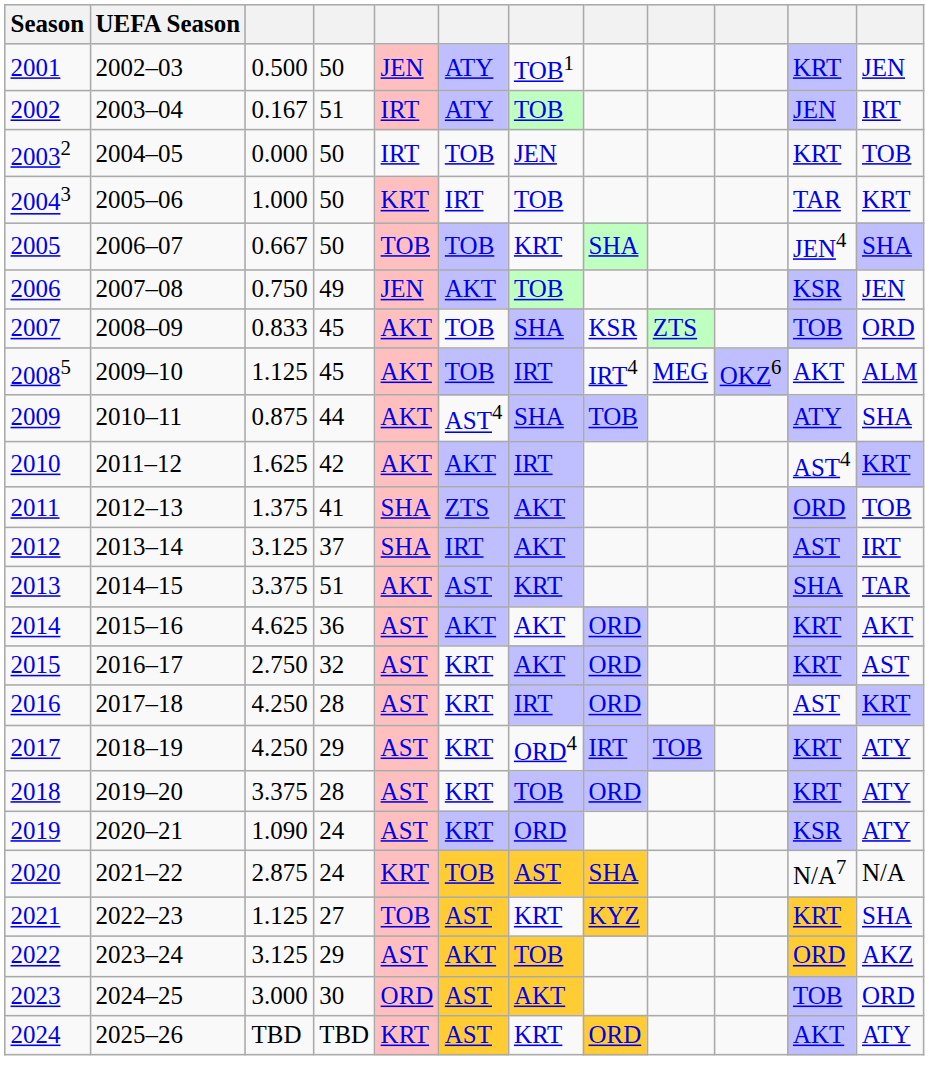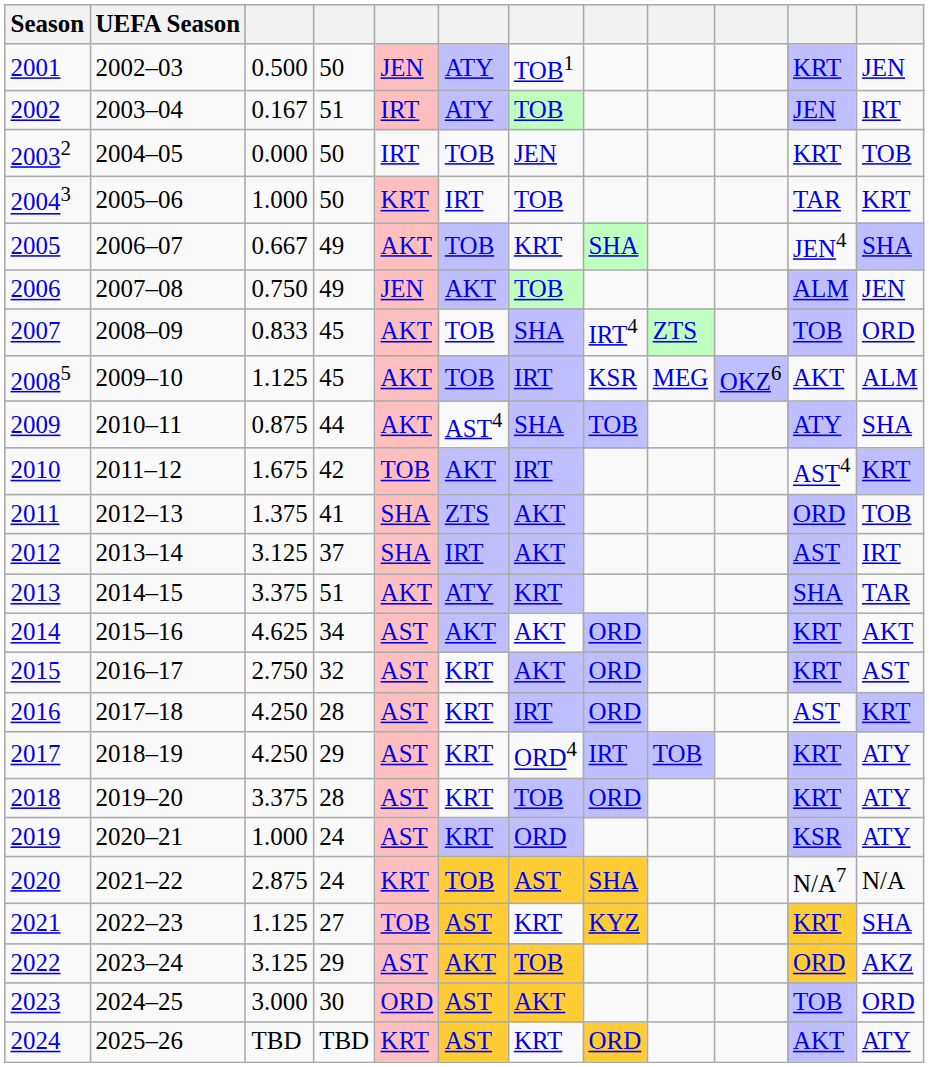 <table class="wikitable plainrowheaders" align="center">
 <tr>
 <th>Season</th>
 <th>UEFA Season</th>
 <th></th>
 <th></th>
 <th></th>
 <th></th>
 <th></th>
 <th></th>
 <th></th>
 <th></th>
 <th></th>
 <th></th>
 </tr>
 <tr>
 <td><a href='#'>2001</a></td>
 <td>2002–03</td>
 <td>0.500</td>
 <td>50</td>
 <td bgcolor="#ffbfbf"><a href='#'>JEN</a></td>
 <td bgcolor="#bfbfff"><a href='#'>ATY</a></td>
 <td><a href='#'>TOB</a><sup>1</sup></td>
 <td></td>
 <td></td>
 <td></td>
 <td bgcolor="#bfbfff"><a href='#'>KRT</a></td>
 <td><a href='#'>JEN</a></td>
 </tr>
 <tr>
 <td><a href='#'>2002</a></td>
 <td>2003–04</td>
 <td>0.167</td>
 <td>51</td>
 <td bgcolor="#ffbfbf"><a href='#'>IRT</a></td>
 <td bgcolor="#bfbfff"><a href='#'>ATY</a></td>
 <td bgcolor="#bfffbf"><a href='#'>TOB</a></td>
 <td></td>
 <td></td>
 <td></td>
 <td bgcolor="#bfbfff"><a href='#'>JEN</a></td>
 <td><a href='#'>IRT</a></td>
 </tr>
 <tr>
 <td><a href='#'>2003</a><sup>2</sup></td>
 <td>2004–05</td>
 <td>0.000</td>
 <td>50</td>
 <td><a href='#'>IRT</a></td>
 <td><a href='#'>TOB</a></td>
 <td><a href='#'>JEN</a></td>
 <td></td>
 <td></td>
 <td></td>
 <td><a href='#'>KRT</a></td>
 <td><a href='#'>TOB</a></td>
 </tr>
 <tr>
 <td><a href='#'>2004</a><sup>3</sup></td>
 <td>2005–06</td>
 <td>1.000</td>
 <td>50</td>
 <td bgcolor="#ffbfbf"><a href='#'>KRT</a></td>
 <td><a href='#'>IRT</a></td>
 <td><a href='#'>TOB</a></td>
 <td></td>
 <td></td>
 <td></td>
 <td><a href='#'>TAR</a></td>
 <td><a href='#'>KRT</a></td>
 </tr>
 <tr>
 <td><a href='#'>2005</a></td>
 <td>2006–07</td>
 <td>0.667</td>
-<td>50</td>
-<td bgcolor="#ffbfbf"><a href='#'>TOB</a></td>
+<td>49</td>
+<td bgcolor="#ffbfbf"><a href='#'>AKT</a></td>
 <td bgcolor="#bfbfff"><a href='#'>TOB</a></td>
 <td><a href='#'>KRT</a></td>
 <td bgcolor="#bfffbf"><a href='#'>SHA</a></td>
 <td></td>
 <td></td>
 <td><a href='#'>JEN</a><sup>4</sup></td>
 <td bgcolor="#bfbfff"><a href='#'>SHA</a></td>
 </tr>
 <tr>
 <td><a href='#'>2006</a></td>
 <td>2007–08</td>
 <td>0.750</td>
 <td>49</td>
 <td bgcolor="#ffbfbf"><a href='#'>JEN</a></td>
 <td bgcolor="#bfbfff"><a href='#'>AKT</a></td>
 <td bgcolor="#bfffbf"><a href='#'>TOB</a></td>
 <td></td>
 <td></td>
 <td></td>
-<td bgcolor="#bfbfff"><a href='#'>KSR</a></td>
+<td bgcolor="#bfbfff"><a href='#'>ALM</a></td>
 <td><a href='#'>JEN</a></td>
 </tr>
 <tr>
 <td><a href='#'>2007</a></td>
 <td>2008–09</td>
 <td>0.833</td>
 <td>45</td>
 <td bgcolor="#ffbfbf"><a href='#'>AKT</a></td>
 <td><a href='#'>TOB</a></td>
 <td bgcolor="#bfbfff"><a href='#'>SHA</a></td>
-<td><a href='#'>KSR</a></td>
+<td><a href='#'>IRT</a><sup>4</sup></td>
 <td bgcolor="#bfffbf"><a href='#'>ZTS</a></td>
 <td></td>
 <td bgcolor="#bfbfff"><a href='#'>TOB</a></td>
 <td><a href='#'>ORD</a></td>
 </tr>
 <tr>
 <td><a href='#'>2008</a><sup>5</sup></td>
 <td>2009–10</td>
 <td>1.125</td>
 <td>45</td>
 <td bgcolor="#ffbfbf"><a href='#'>AKT</a></td>
 <td bgcolor="#bfbfff"><a href='#'>TOB</a></td>
 <td bgcolor="#bfbfff"><a href='#'>IRT</a></td>
-<td><a href='#'>IRT</a><sup>4</sup></td>
+<td><a href='#'>KSR</a></td>
 <td><a href='#'>MEG</a></td>
 <td bgcolor="#bfbfff"><a href='#'>OKZ</a><sup>6</sup></td>
 <td><a href='#'>AKT</a></td>
 <td><a href='#'>ALM</a></td>
 </tr>
 <tr>
 <td><a href='#'>2009</a></td>
 <td>2010–11</td>
 <td>0.875</td>
 <td>44</td>
 <td bgcolor="#ffbfbf"><a href='#'>AKT</a></td>
 <td><a href='#'>AST</a><sup>4</sup></td>
 <td bgcolor="#bfbfff"><a href='#'>SHA</a></td>
 <td bgcolor="#bfbfff"><a href='#'>TOB</a></td>
 <td></td>
 <td></td>
 <td bgcolor="#bfbfff"><a href='#'>ATY</a></td>
 <td><a href='#'>SHA</a></td>
 </tr>
 <tr>
 <td><a href='#'>2010</a></td>
 <td>2011–12</td>
-<td>1.625</td>
+<td>1.675</td>
 <td>42</td>
-<td bgcolor="#ffbfbf"><a href='#'>AKT</a></td>
+<td bgcolor="#ffbfbf"><a href='#'>TOB</a></td>
 <td bgcolor="#bfbfff"><a href='#'>AKT</a></td>
 <td bgcolor="#bfbfff"><a href='#'>IRT</a></td>
 <td></td>
 <td></td>
 <td></td>
 <td><a href='#'>AST</a><sup>4</sup></td>
 <td bgcolor="#bfbfff"><a href='#'>KRT</a></td>
 </tr>
 <tr>
 <td><a href='#'>2011</a></td>
 <td>2012–13</td>
 <td>1.375</td>
 <td>41</td>
 <td bgcolor="#ffbfbf"><a href='#'>SHA</a></td>
 <td bgcolor="#bfbfff"><a href='#'>ZTS</a></td>
 <td bgcolor="#bfbfff"><a href='#'>AKT</a></td>
 <td></td>
 <td></td>
 <td></td>
 <td bgcolor="#bfbfff"><a href='#'>ORD</a></td>
 <td><a href='#'>TOB</a></td>
 </tr>
 <tr>
 <td><a href='#'>2012</a></td>
 <td>2013–14</td>
 <td>3.125</td>
 <td>37</td>
 <td bgcolor="#ffbfbf"><a href='#'>SHA</a></td>
 <td bgcolor="#bfbfff"><a href='#'>IRT</a></td>
 <td bgcolor="#bfbfff"><a href='#'>AKT</a></td>
 <td></td>
 <td></td>
 <td></td>
 <td bgcolor="#bfbfff"><a href='#'>AST</a></td>
 <td><a href='#'>IRT</a></td>
 </tr>
 <tr>
 <td><a href='#'>2013</a></td>
 <td>2014–15</td>
 <td>3.375</td>
 <td>51</td>
 <td bgcolor="#ffbfbf"><a href='#'>AKT</a></td>
-<td bgcolor="#bfbfff"><a href='#'>AST</a></td>
+<td bgcolor="#bfbfff"><a href='#'>ATY</a></td>
 <td bgcolor="#bfbfff"><a href='#'>KRT</a></td>
 <td></td>
 <td></td>
 <td></td>
 <td bgcolor="#bfbfff"><a href='#'>SHA</a></td>
 <td><a href='#'>TAR</a></td>
 </tr>
 <tr>
 <td><a href='#'>2014</a></td>
 <td>2015–16</td>
 <td>4.625</td>
-<td>36</td>
+<td>34</td>
 <td bgcolor="#ffbfbf"><a href='#'>AST</a></td>
 <td bgcolor="#bfbfff"><a href='#'>AKT</a></td>
 <td><a href='#'>AKT</a></td>
 <td bgcolor="#bfbfff"><a href='#'>ORD</a></td>
 <td></td>
 <td></td>
 <td bgcolor="#bfbfff"><a href='#'>KRT</a></td>
 <td><a href='#'>AKT</a></td>
 </tr>
 <tr>
 <td><a href='#'>2015</a></td>
 <td>2016–17</td>
 <td>2.750</td>
 <td>32</td>
 <td bgcolor="#ffbfbf"><a href='#'>AST</a></td>
 <td><a href='#'>KRT</a></td>
 <td bgcolor="#bfbfff"><a href='#'>AKT</a></td>
 <td bgcolor="#bfbfff"><a href='#'>ORD</a></td>
 <td></td>
 <td></td>
 <td bgcolor="#bfbfff"><a href='#'>KRT</a></td>
 <td><a href='#'>AST</a></td>
 </tr>
 <tr>
 <td><a href='#'>2016</a></td>
 <td>2017–18</td>
 <td>4.250</td>
 <td>28</td>
 <td bgcolor="#ffbfbf"><a href='#'>AST</a></td>
 <td><a href='#'>KRT</a></td>
 <td bgcolor="#bfbfff"><a href='#'>IRT</a></td>
 <td bgcolor="#bfbfff"><a href='#'>ORD</a></td>
 <td></td>
 <td></td>
 <td><a href='#'>AST</a></td>
 <td bgcolor="#bfbfff"><a href='#'>KRT</a></td>
 </tr>
 <tr>
 <td><a href='#'>2017</a></td>
 <td>2018–19</td>
 <td>4.250</td>
 <td>29</td>
 <td bgcolor="#ffbfbf"><a href='#'>AST</a></td>
 <td><a href='#'>KRT</a></td>
 <td><a href='#'>ORD</a><sup>4</sup></td>
 <td bgcolor="#bfbfff"><a href='#'>IRT</a></td>
 <td bgcolor="#bfbfff"><a href='#'>TOB</a></td>
 <td></td>
 <td bgcolor="#bfbfff"><a href='#'>KRT</a></td>
 <td><a href='#'>ATY</a></td>
 </tr>
 <tr>
 <td><a href='#'>2018</a></td>
 <td>2019–20</td>
 <td>3.375</td>
 <td>28</td>
 <td bgcolor="#ffbfbf"><a href='#'>AST</a></td>
 <td><a href='#'>KRT</a></td>
 <td bgcolor="#bfbfff"><a href='#'>TOB</a></td>
 <td bgcolor="#bfbfff"><a href='#'>ORD</a></td>
 <td></td>
 <td></td>
 <td bgcolor="#bfbfff"><a href='#'>KRT</a></td>
 <td><a href='#'>ATY</a></td>
 </tr>
 <tr>
 <td><a href='#'>2019</a></td>
 <td>2020–21</td>
-<td>1.090</td>
+<td>1.000</td>
 <td>24</td>
 <td bgcolor="#ffbfbf"><a href='#'>AST</a></td>
 <td bgcolor="#bfbfff"><a href='#'>KRT</a></td>
 <td bgcolor="#bfbfff"><a href='#'>ORD</a></td>
 <td></td>
 <td></td>
 <td></td>
 <td bgcolor="#bfbfff"><a href='#'>KSR</a></td>
 <td><a href='#'>ATY</a></td>
 </tr>
 <tr>
 <td><a href='#'>2020</a></td>
 <td>2021–22</td>
 <td>2.875</td>
 <td>24</td>
 <td bgcolor="#ffbfbf"><a href='#'>KRT</a></td>
 <td bgcolor="#FFCC33"><a href='#'>TOB</a></td>
 <td bgcolor="#FFCC33"><a href='#'>AST</a></td>
 <td bgcolor="#FFCC33"><a href='#'>SHA</a></td>
 <td></td>
 <td></td>
 <td>N/A<sup>7</sup></td>
 <td>N/A</td>
 </tr>
 <tr>
 <td><a href='#'>2021</a></td>
 <td>2022–23</td>
 <td>1.125</td>
 <td>27</td>
 <td bgcolor="#ffbfbf"><a href='#'>TOB</a></td>
 <td bgcolor="#FFCC33"><a href='#'>AST</a></td>
 <td><a href='#'>KRT</a></td>
 <td bgcolor="#FFCC33"><a href='#'>KYZ</a></td>
 <td></td>
 <td></td>
 <td bgcolor="#FFCC33"><a href='#'>KRT</a></td>
 <td><a href='#'>SHA</a></td>
 </tr>
 <tr>
 <td><a href='#'>2022</a></td>
 <td>2023–24</td>
 <td>3.125</td>
 <td>29</td>
 <td bgcolor="#ffbfbf"><a href='#'>AST</a></td>
 <td bgcolor="#FFCC33"><a href='#'>AKT</a></td>
 <td bgcolor="#FFCC33"><a href='#'>TOB</a></td>
 <td></td>
 <td></td>
 <td></td>
 <td bgcolor="#FFCC33"><a href='#'>ORD</a></td>
 <td><a href='#'>AKZ</a></td>
 </tr>
 <tr>
 <td><a href='#'>2023</a></td>
 <td>2024–25</td>
 <td>3.000</td>
 <td>30</td>
 <td bgcolor="#ffbfbf"><a href='#'>ORD</a></td>
 <td bgcolor="#FFCC33"><a href='#'>AST</a></td>
 <td bgcolor="#FFCC33"><a href='#'>AKT</a></td>
 <td></td>
 <td></td>
 <td></td>
 <td bgcolor="#bfbfff"><a href='#'>TOB</a></td>
 <td><a href='#'>ORD</a></td>
 </tr>
 <tr>
 <td><a href='#'>2024</a></td>
 <td>2025–26</td>
 <td>TBD</td>
 <td>TBD</td>
 <td bgcolor="#ffbfbf"><a href='#'>KRT</a></td>
 <td bgcolor="#FFCC33"><a href='#'>AST</a></td>
 <td><a href='#'>KRT</a></td>
 <td bgcolor="#FFCC33"><a href='#'>ORD</a></td>
 <td></td>
 <td></td>
 <td bgcolor="#bfbfff"><a href='#'>AKT</a></td>
 <td><a href='#'>ATY</a></td>
 </tr>
 </table>
